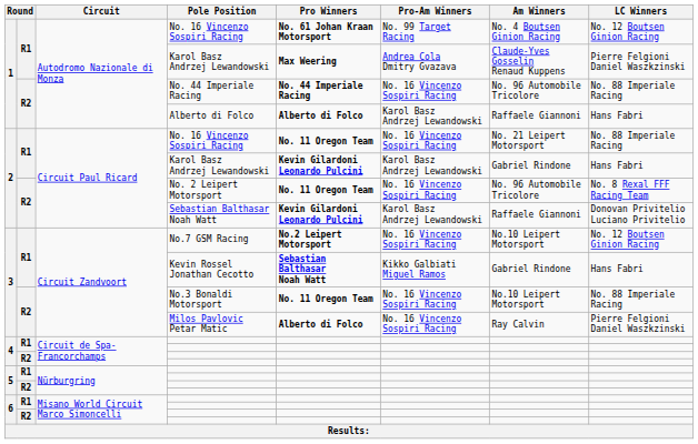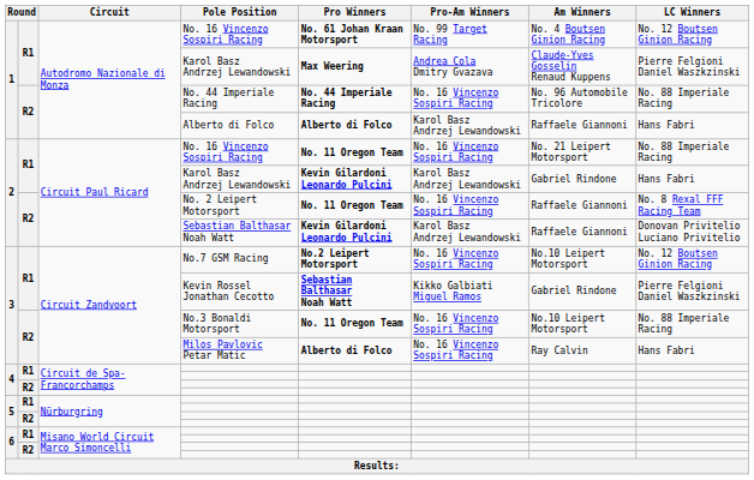 <table class="wikitable" style="font-size:85%;">
 <tr>
 <th colspan=2>Round</th>
 <th>Circuit</th>
 <th>Pole Position</th>
 <th>Pro Winners</th>
 <th>Pro-Am Winners</th>
 <th>Am Winners</th>
 <th>LC Winners</th>
 </tr>
 <tr>
 <th rowspan=4>1</th>
 <th rowspan=2>R1</th>
 <td rowspan=4> <a href='#'>Autodromo Nazionale di Monza</a></td>
 <td> No. 16 <a href='#'>Vincenzo Sospiri Racing</a></td>
 <td><strong> No. 61 Johan Kraan Motorsport</strong></td>
 <td> No. 99 <a href='#'>Target Racing</a></td>
 <td> No. 4 <a href='#'>Boutsen Ginion Racing</a></td>
 <td> No. 12 <a href='#'>Boutsen Ginion Racing</a></td>
 </tr>
 <tr>
 <td> Karol Basz <br> Andrzej Lewandowski</td>
 <td><strong> Max Weering</strong></td>
 <td> <a href='#'>Andrea Cola</a> <br> Dmitry Gvazava</td>
 <td> <a href='#'>Claude-Yves Gosselin</a> <br> Renaud Kuppens</td>
 <td> Pierre Felgioni <br> Daniel Waszkzinski</td>
 </tr>
 <tr>
 <th rowspan=2>R2</th>
 <td> No. 44 Imperiale Racing</td>
 <td><strong> No. 44 Imperiale Racing</strong></td>
 <td> No. 16 <a href='#'>Vincenzo Sospiri Racing</a></td>
 <td> No. 96 Automobile Tricolore</td>
 <td> No. 88 Imperiale Racing</td>
 </tr>
 <tr>
 <td> Alberto di Folco</td>
 <td><strong> Alberto di Folco</strong></td>
 <td> Karol Basz <br> Andrzej Lewandowski</td>
 <td> Raffaele Giannoni</td>
 <td> Hans Fabri</td>
 </tr>
 <tr>
 <th rowspan=4>2</th>
 <th rowspan=2>R1</th>
 <td rowspan=4> <a href='#'>Circuit Paul Ricard</a></td>
 <td> No. 16 <a href='#'>Vincenzo Sospiri Racing</a></td>
 <td><strong> No. 11 Oregon Team</strong></td>
 <td> No. 16 <a href='#'>Vincenzo Sospiri Racing</a></td>
 <td> No. 21 Leipert Motorsport</td>
 <td> No. 88 Imperiale Racing</td>
 </tr>
 <tr>
 <td> Karol Basz <br> Andrzej Lewandowski</td>
 <td><strong> Kevin Gilardoni</strong> <br><strong> <a href='#'>Leonardo Pulcini</a></strong></td>
 <td> Karol Basz <br> Andrzej Lewandowski</td>
 <td> Gabriel Rindone</td>
 <td> Hans Fabri</td>
 </tr>
 <tr>
 <th rowspan=2>R2</th>
 <td> No. 2 Leipert Motorsport</td>
 <td><strong> No. 11 Oregon Team</strong></td>
 <td> No. 16 <a href='#'>Vincenzo Sospiri Racing</a></td>
-<td> No. 96 Automobile Tricolore</td>
+<td> Raffaele Giannoni</td>
 <td> No. 8 <a href='#'>Rexal FFF Racing Team</a></td>
 </tr>
 <tr>
 <td> <a href='#'>Sebastian Balthasar</a> <br> Noah Watt</td>
 <td><strong> Kevin Gilardoni</strong> <br><strong> <a href='#'>Leonardo Pulcini</a></strong></td>
 <td> Karol Basz <br> Andrzej Lewandowski</td>
 <td> Raffaele Giannoni</td>
 <td> Donovan Privitelio <br> Luciano Privitelio</td>
 </tr>
 <tr>
 <th rowspan=4>3</th>
 <th rowspan=2>R1</th>
 <td rowspan=4> <a href='#'>Circuit Zandvoort</a></td>
 <td> No.7 GSM Racing</td>
 <td> <strong>No.2 Leipert Motorsport</strong></td>
 <td> No. 16 <a href='#'>Vincenzo Sospiri Racing</a></td>
 <td> No.10 Leipert Motorsport</td>
 <td> No. 12 <a href='#'>Boutsen Ginion Racing</a></td>
 </tr>
 <tr>
 <td> Kevin Rossel<br> Jonathan Cecotto</td>
 <td> <strong><a href='#'>Sebastian Balthasar</a></strong><br> <strong>Noah Watt</strong></td>
 <td> Kikko Galbiati<br> <a href='#'>Miguel Ramos</a></td>
 <td> Gabriel Rindone</td>
-<td> Hans Fabri</td>
+<td> Pierre Felgioni <br> Daniel Waszkzinski</td>
 </tr>
 <tr>
 <th rowspan=2>R2</th>
 <td> No.3 Bonaldi Motorsport</td>
 <td><strong> No. 11 Oregon Team</strong></td>
 <td> No. 16 <a href='#'>Vincenzo Sospiri Racing</a></td>
 <td> No.10 Leipert Motorsport</td>
 <td> No. 88 Imperiale Racing</td>
 </tr>
 <tr>
 <td> <a href='#'>Milos Pavlovic</a><br> Petar Matic</td>
 <td><strong> Alberto di Folco</strong></td>
 <td> No. 16 <a href='#'>Vincenzo Sospiri Racing</a></td>
 <td> Ray Calvin</td>
-<td> Pierre Felgioni <br> Daniel Waszkzinski</td>
+<td> Hans Fabri</td>
 </tr>
 <tr>
 <th rowspan=4>4</th>
 <th rowspan=2>R1</th>
 <td rowspan=4> <a href='#'>Circuit de Spa-Francorchamps</a></td>
 <td></td>
 <td></td>
 <td></td>
 <td></td>
 <td></td>
 </tr>
 <tr>
 <td></td>
 <td></td>
 <td></td>
 <td></td>
 <td></td>
 </tr>
 <tr>
 <th rowspan=2>R2</th>
 <td></td>
 <td></td>
 <td></td>
 <td></td>
 <td></td>
 </tr>
 <tr>
 <td></td>
 <td></td>
 <td></td>
 <td></td>
 <td></td>
 </tr>
 <tr>
 <th rowspan=4>5</th>
 <th rowspan=2>R1</th>
 <td rowspan=4> <a href='#'>Nürburgring</a></td>
 <td></td>
 <td></td>
 <td></td>
 <td></td>
 <td></td>
 </tr>
 <tr>
 <td></td>
 <td></td>
 <td></td>
 <td></td>
 <td></td>
 </tr>
 <tr>
 <th rowspan=2>R2</th>
 <td></td>
 <td></td>
 <td></td>
 <td></td>
 <td></td>
 </tr>
 <tr>
 <td></td>
 <td></td>
 <td></td>
 <td></td>
 <td></td>
 </tr>
 <tr>
 <th rowspan=4>6</th>
 <th rowspan=2>R1</th>
 <td rowspan=4> <a href='#'>Misano World Circuit Marco Simoncelli</a></td>
 <td></td>
 <td></td>
 <td></td>
 <td></td>
 <td></td>
 </tr>
 <tr>
 <td></td>
 <td></td>
 <td></td>
 <td></td>
 <td></td>
 </tr>
 <tr>
 <th rowspan=2>R2</th>
 <td></td>
 <td></td>
 <td></td>
 <td></td>
 <td></td>
 </tr>
 <tr>
 <td></td>
 <td></td>
 <td></td>
 <td></td>
 <td></td>
 </tr>
 <tr>
 <th colspan=8>Results:</th>
 </tr>
 </table>
